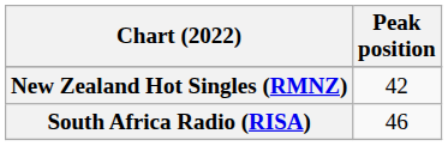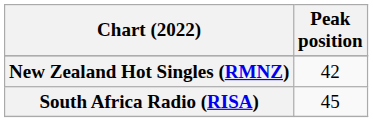 <table class="wikitable sortable plainrowheaders" style="text-align:center">
 <tr>
 <th scope="col">Chart (2022)</th>
 <th scope="col">Peak<br>position</th>
 </tr>
 <tr>
 </tr>
 <tr>
 </tr>
 <tr>
 <th scope="row">New Zealand Hot Singles (<a href='#'>RMNZ</a>)</th>
 <td>42</td>
 </tr>
 <tr>
 <th scope="row">South Africa Radio (<a href='#'>RISA</a>)</th>
-<td>46</td>
+<td>45</td>
 </tr>
 <tr>
 </tr>
 </table>
